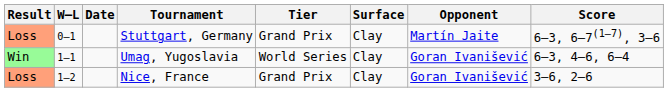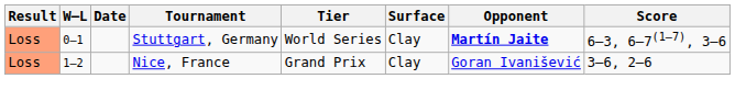 <table class="sortable wikitable">
 <tr>
 <th>Result</th>
 <th class="unsortable">W–L</th>
 <th>Date</th>
 <th>Tournament</th>
 <th>Tier</th>
 <th>Surface</th>
 <th>Opponent</th>
 <th class="unsortable">Score</th>
 </tr>
 <tr>
 <td style="background:#ffa07a;">Loss</td>
 <td><small>0–1</small></td>
 <td><a href='#'></a></td>
 <td><a href='#'>Stuttgart</a>, Germany</td>
-<td>Grand Prix</td>
-<td>Clay</td>
-<td> <a href='#'>Martín Jaite</a></td>
-<td>6–3, 6–7<sup>(1–7)</sup>, 3–6</td>
-</tr>
-<tr>
-<td style="background:#98fb98;">Win</td>
-<td><small>1–1</small></td>
-<td><a href='#'></a></td>
-<td><a href='#'>Umag</a>, Yugoslavia</td>
 <td>World Series</td>
 <td>Clay</td>
-<td> <a href='#'>Goran Ivanišević</a></td>
-<td>6–3, 4–6, 6–4</td>
+<td><strong> <a href='#'>Martín Jaite</a></strong></td>
+<td>6–3, 6–7<sup>(1–7)</sup>, 3–6</td>
 </tr>
 <tr>
 <td style="background:#ffa07a;">Loss</td>
 <td><small>1–2</small></td>
 <td><a href='#'></a></td>
 <td><a href='#'>Nice</a>, France</td>
 <td>Grand Prix</td>
 <td>Clay</td>
 <td> <a href='#'>Goran Ivanišević</a></td>
 <td>3–6, 2–6</td>
 </tr>
 </table>
